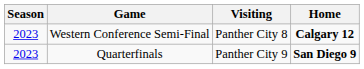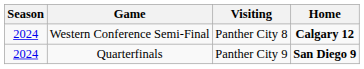 <table class="wikitable">
 <tr>
 <th>Season</th>
 <th>Game</th>
 <th>Visiting</th>
 <th>Home</th>
 </tr>
 <tr ALIGN=center>
-<td><a href='#'>2023</a></td>
+<td><a href='#'>2024</a></td>
 <td>Western Conference Semi-Final</td>
 <td>Panther City 8</td>
 <td><strong>Calgary 12</strong></td>
 </tr>
 <tr ALIGN=center>
-<td><a href='#'>2023</a></td>
+<td><a href='#'>2024</a></td>
 <td>Quarterfinals</td>
 <td>Panther City 9</td>
 <td><strong>San Diego 9</strong></td>
 </tr>
 </table>
